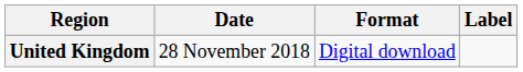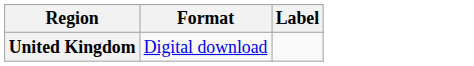 <table class="wikitable plainrowheaders" style="text-align:center;">
 <tr>
 <th>Region</th>
-<th>Date</th>
 <th>Format</th>
 <th>Label</th>
 </tr>
 <tr>
 <th scope="row">United Kingdom</th>
-<td>28 November 2018</td>
 <td><a href='#'>Digital download</a></td>
 <td></td>
 </tr>
 </table>
